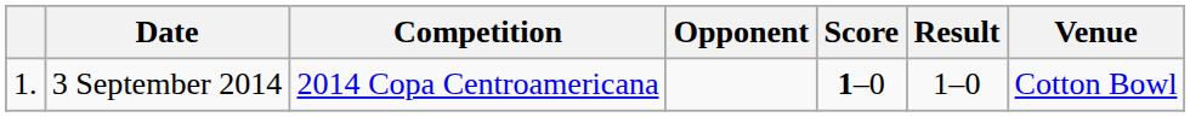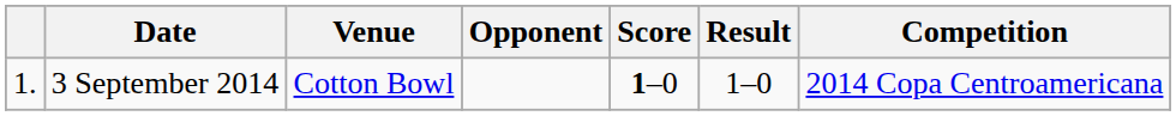 <table class="wikitable" style="font-size:90%">
 <tr>
 <th></th>
 <th>Date</th>
-<th>Competition</th>
+<th>Venue</th>
 <th>Opponent</th>
 <th>Score</th>
 <th>Result</th>
-<th>Venue</th>
+<th>Competition</th>
 </tr>
 <tr>
 <td align="center">1.</td>
 <td>3 September 2014</td>
-<td><a href='#'>2014 Copa Centroamericana</a></td>
+<td><a href='#'>Cotton Bowl</a></td>
 <td></td>
 <td align="center"><strong>1</strong>–0</td>
 <td align="center">1–0</td>
-<td><a href='#'>Cotton Bowl</a></td>
+<td><a href='#'>2014 Copa Centroamericana</a></td>
 </tr>
 </table>
